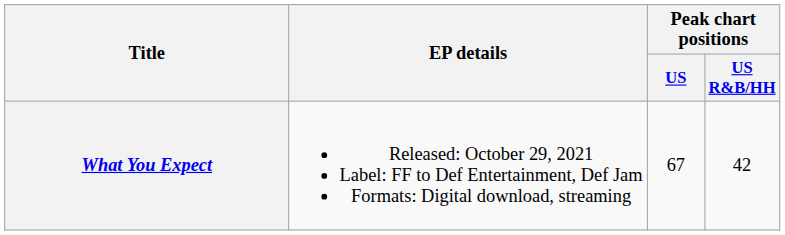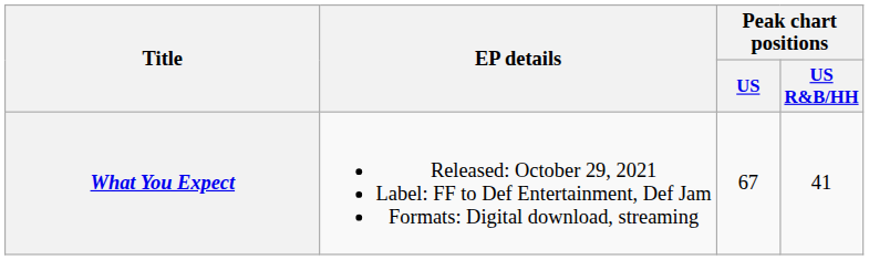 <table class="wikitable plainrowheaders" style="text-align:center;">
 <tr>
 <th scope="col" rowspan="2" style="width:15em;">Title</th>
 <th scope="col" rowspan="2" style="width:19em;">EP details</th>
 <th scope="col" colspan="2">Peak chart positions</th>
 </tr>
 <tr>
 <th scope="col" style="width:3em;font-size:90%;"><a href='#'>US</a><br></th>
 <th scope="col" style="width:3em;font-size:90%;"><a href='#'>US<br>R&B/HH</a><br></th>
 </tr>
 <tr>
 <th scope="row"><em><a href='#'>What You Expect</a></em><br></th>
 <td><br><ul><li>Released: October 29, 2021</li><li>Label: FF to Def Entertainment, Def Jam</li><li>Formats: Digital download, streaming</li></ul></td>
 <td>67</td>
-<td>42</td>
+<td>41</td>
 </tr>
 </table>
